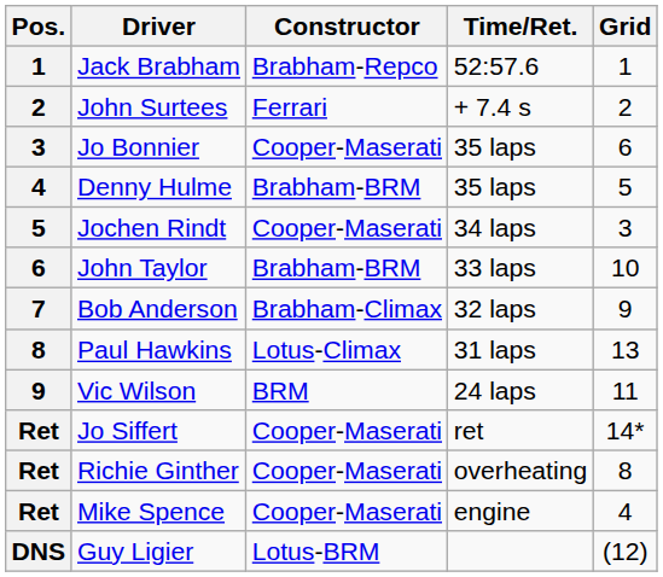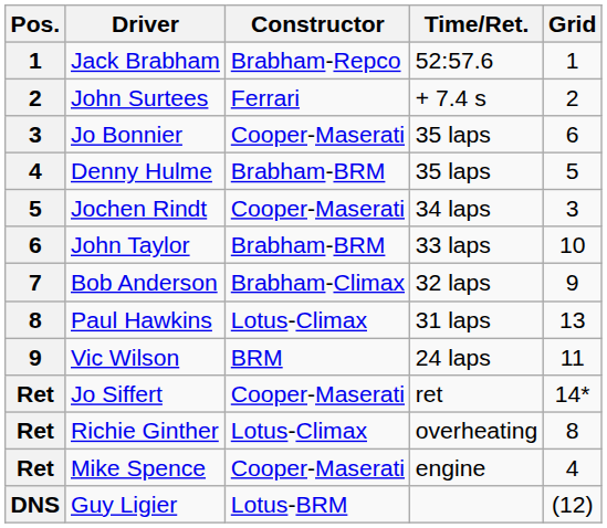 <table class="wikitable" style="font-size:95%">
 <tr>
 <th>Pos.</th>
 <th>Driver</th>
 <th>Constructor</th>
 <th>Time/Ret.</th>
 <th>Grid</th>
 </tr>
 <tr>
 <th>1</th>
 <td> <a href='#'>Jack Brabham</a></td>
 <td><a href='#'>Brabham</a>-<a href='#'>Repco</a></td>
 <td>52:57.6</td>
 <td style="text-align:center">1</td>
 </tr>
 <tr>
 <th>2</th>
 <td> <a href='#'>John Surtees</a></td>
 <td><a href='#'>Ferrari</a></td>
 <td>+ 7.4 s</td>
 <td style="text-align:center">2</td>
 </tr>
 <tr>
 <th>3</th>
 <td> <a href='#'>Jo Bonnier</a></td>
 <td><a href='#'>Cooper</a>-<a href='#'>Maserati</a></td>
 <td>35 laps</td>
 <td style="text-align:center">6</td>
 </tr>
 <tr>
 <th>4</th>
 <td> <a href='#'>Denny Hulme</a></td>
 <td><a href='#'>Brabham</a>-<a href='#'>BRM</a></td>
 <td>35 laps</td>
 <td style="text-align:center">5</td>
 </tr>
 <tr>
 <th>5</th>
 <td> <a href='#'>Jochen Rindt</a></td>
 <td><a href='#'>Cooper</a>-<a href='#'>Maserati</a></td>
 <td>34 laps</td>
 <td style="text-align:center">3</td>
 </tr>
 <tr>
 <th>6</th>
 <td> <a href='#'>John Taylor</a></td>
 <td><a href='#'>Brabham</a>-<a href='#'>BRM</a></td>
 <td>33 laps</td>
 <td style="text-align:center">10</td>
 </tr>
 <tr>
 <th>7</th>
 <td> <a href='#'>Bob Anderson</a></td>
 <td><a href='#'>Brabham</a>-<a href='#'>Climax</a></td>
 <td>32 laps</td>
 <td style="text-align:center">9</td>
 </tr>
 <tr>
 <th>8</th>
 <td> <a href='#'>Paul Hawkins</a></td>
 <td><a href='#'>Lotus</a>-<a href='#'>Climax</a></td>
 <td>31 laps</td>
 <td style="text-align:center">13</td>
 </tr>
 <tr>
 <th>9</th>
 <td> <a href='#'>Vic Wilson</a></td>
 <td><a href='#'>BRM</a></td>
 <td>24 laps</td>
 <td style="text-align:center">11</td>
 </tr>
 <tr>
 <th>Ret</th>
 <td> <a href='#'>Jo Siffert</a></td>
 <td><a href='#'>Cooper</a>-<a href='#'>Maserati</a></td>
 <td>ret</td>
 <td style="text-align:center">14*</td>
 </tr>
 <tr>
 <th>Ret</th>
 <td> <a href='#'>Richie Ginther</a></td>
-<td><a href='#'>Cooper</a>-<a href='#'>Maserati</a></td>
+<td><a href='#'>Lotus</a>-<a href='#'>Climax</a></td>
 <td>overheating</td>
 <td style="text-align:center">8</td>
 </tr>
 <tr>
 <th>Ret</th>
 <td> <a href='#'>Mike Spence</a></td>
 <td><a href='#'>Cooper</a>-<a href='#'>Maserati</a></td>
 <td>engine</td>
 <td style="text-align:center">4</td>
 </tr>
 <tr>
 <th>DNS</th>
 <td> <a href='#'>Guy Ligier</a></td>
 <td><a href='#'>Lotus</a>-<a href='#'>BRM</a></td>
 <td></td>
 <td style="text-align:center">(12)</td>
 </tr>
 </table>
